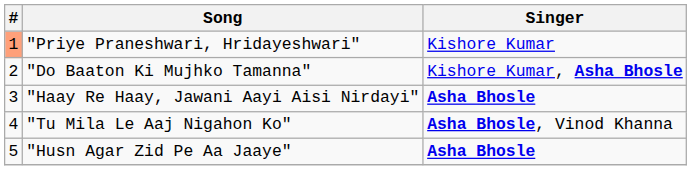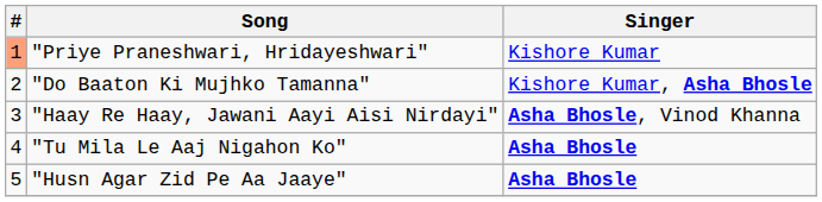 <table class="wikitable">
 <tr>
 <th>#</th>
 <th>Song</th>
 <th>Singer</th>
 </tr>
 <tr>
 <td style="background: lightsalmon;">1</td>
 <td>"Priye Praneshwari, Hridayeshwari"</td>
 <td><a href='#'>Kishore Kumar</a></td>
 </tr>
 <tr>
 <td>2</td>
 <td>"Do Baaton Ki Mujhko Tamanna"</td>
 <td><a href='#'>Kishore Kumar</a>, <strong><a href='#'>Asha Bhosle</a></strong></td>
 </tr>
 <tr>
 <td>3</td>
 <td>"Haay Re Haay, Jawani Aayi Aisi Nirdayi"</td>
-<td><strong><a href='#'>Asha Bhosle</a></strong></td>
+<td><strong><a href='#'>Asha Bhosle</a></strong>, Vinod Khanna</td>
 </tr>
 <tr>
 <td>4</td>
 <td>"Tu Mila Le Aaj Nigahon Ko"</td>
-<td><strong><a href='#'>Asha Bhosle</a></strong>, Vinod Khanna</td>
+<td><strong><a href='#'>Asha Bhosle</a></strong></td>
 </tr>
 <tr>
 <td>5</td>
 <td>"Husn Agar Zid Pe Aa Jaaye"</td>
 <td><strong><a href='#'>Asha Bhosle</a></strong></td>
 </tr>
 <tr>
 </tr>
 </table>
